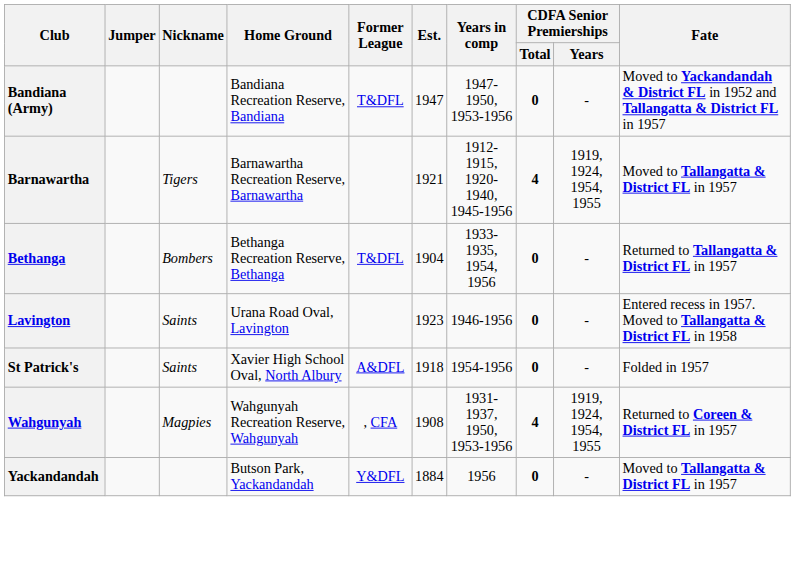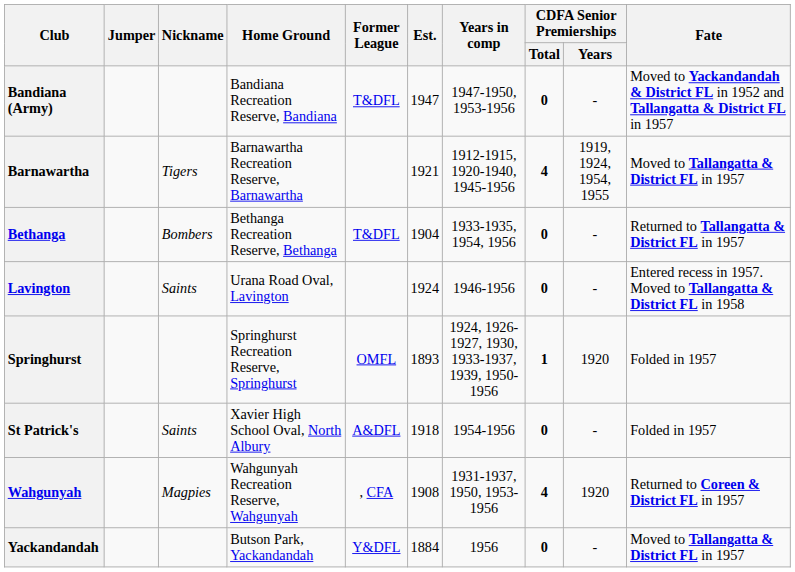 <table class="wikitable sortable" style="width:100%; text-align:center;">
 <tr>
 <th rowspan="2">Club</th>
 <th rowspan="2">Jumper</th>
 <th rowspan="2">Nickname</th>
 <th rowspan="2">Home Ground</th>
 <th rowspan="2">Former League</th>
 <th rowspan="2">Est.</th>
 <th rowspan="2">Years in comp</th>
 <th colspan="2">CDFA Senior Premierships</th>
 <th rowspan="2">Fate</th>
 </tr>
 <tr>
 <th>Total</th>
 <th>Years</th>
 </tr>
 <tr>
 <th style="text-align:left">Bandiana (Army)</th>
 <td></td>
 <td align="left"></td>
 <td align="left">Bandiana Recreation Reserve, <a href='#'>Bandiana</a></td>
 <td><a href='#'>T&DFL</a></td>
 <td>1947</td>
 <td>1947-1950, 1953-1956</td>
 <td align="center"><strong>0</strong></td>
 <td>-</td>
 <td align="left">Moved to <strong><a href='#'>Yackandandah & District FL</a></strong> in 1952 and <strong><a href='#'>Tallangatta & District FL</a></strong> in 1957</td>
 </tr>
 <tr>
 <th style="text-align:left">Barnawartha</th>
 <td></td>
 <td align="left"><em>Tigers</em></td>
 <td align="left">Barnawartha Recreation Reserve, <a href='#'>Barnawartha</a></td>
 <td></td>
 <td>1921</td>
 <td>1912-1915, 1920-1940, 1945-1956</td>
 <td align="center"><strong>4</strong></td>
 <td>1919, 1924, 1954, 1955</td>
 <td align="left">Moved to <strong><a href='#'>Tallangatta & District FL</a></strong> in 1957</td>
 </tr>
 <tr>
 <th style="text-align:left"><a href='#'>Bethanga</a></th>
 <td></td>
 <td align="left"><em>Bombers</em></td>
 <td align="left">Bethanga Recreation Reserve, <a href='#'>Bethanga</a></td>
 <td><a href='#'>T&DFL</a></td>
 <td>1904</td>
 <td>1933-1935, 1954, 1956</td>
 <td align="center"><strong>0</strong></td>
 <td>-</td>
 <td align="left">Returned to <strong><a href='#'>Tallangatta & District FL</a></strong> in 1957</td>
 </tr>
 <tr>
 <th style="text-align:left"><a href='#'>Lavington</a></th>
 <td></td>
 <td align="left"><em>Saints</em></td>
 <td align="left">Urana Road Oval, <a href='#'>Lavington</a></td>
 <td></td>
-<td>1923</td>
+<td>1924</td>
 <td>1946-1956</td>
 <td align="center"><strong>0</strong></td>
 <td>-</td>
 <td align="left">Entered recess in 1957. Moved to <strong><a href='#'>Tallangatta & District FL</a></strong> in 1958</td>
+</tr>
+<tr>
+<th style="text-align:left">Springhurst</th>
+<td></td>
+<td align="left"></td>
+<td align="left">Springhurst Recreation Reserve, <a href='#'>Springhurst</a></td>
+<td><a href='#'>OMFL</a></td>
+<td>1893</td>
+<td>1924, 1926-1927, 1930, 1933-1937, 1939, 1950-1956 </td>
+<td><strong>1</strong></td>
+<td>1920</td>
+<td align="left">Folded in 1957</td>
 </tr>
 <tr>
 <th style="text-align:left">St Patrick's</th>
 <td></td>
 <td align="left"><em>Saints</em></td>
 <td align="left">Xavier High School Oval, <a href='#'>North Albury</a></td>
 <td><a href='#'>A&DFL</a></td>
 <td>1918</td>
 <td>1954-1956</td>
 <td><strong>0</strong></td>
 <td>-</td>
 <td align="left">Folded in 1957</td>
 </tr>
 <tr>
 <th style="text-align:left"><a href='#'>Wahgunyah</a></th>
 <td></td>
 <td align="left"><em>Magpies</em></td>
 <td align="left">Wahgunyah Recreation Reserve, <a href='#'>Wahgunyah</a></td>
 <td>, <a href='#'>CFA</a></td>
 <td>1908</td>
 <td>1931-1937, 1950, 1953-1956</td>
 <td align="center"><strong>4</strong></td>
-<td>1919, 1924, 1954, 1955</td>
+<td>1920</td>
 <td align="left">Returned to <a href='#'><strong>Coreen & District FL</strong></a> in 1957</td>
 </tr>
 <tr>
 <th style="text-align:left">Yackandandah</th>
 <td></td>
 <td align="left"></td>
 <td align="left">Butson Park, <a href='#'>Yackandandah</a></td>
 <td><a href='#'>Y&DFL</a></td>
 <td>1884</td>
 <td>1956</td>
 <td align="center"><strong>0</strong></td>
 <td>-</td>
 <td align="left">Moved to <strong><a href='#'>Tallangatta & District FL</a></strong> in 1957</td>
 </tr>
 </table>
